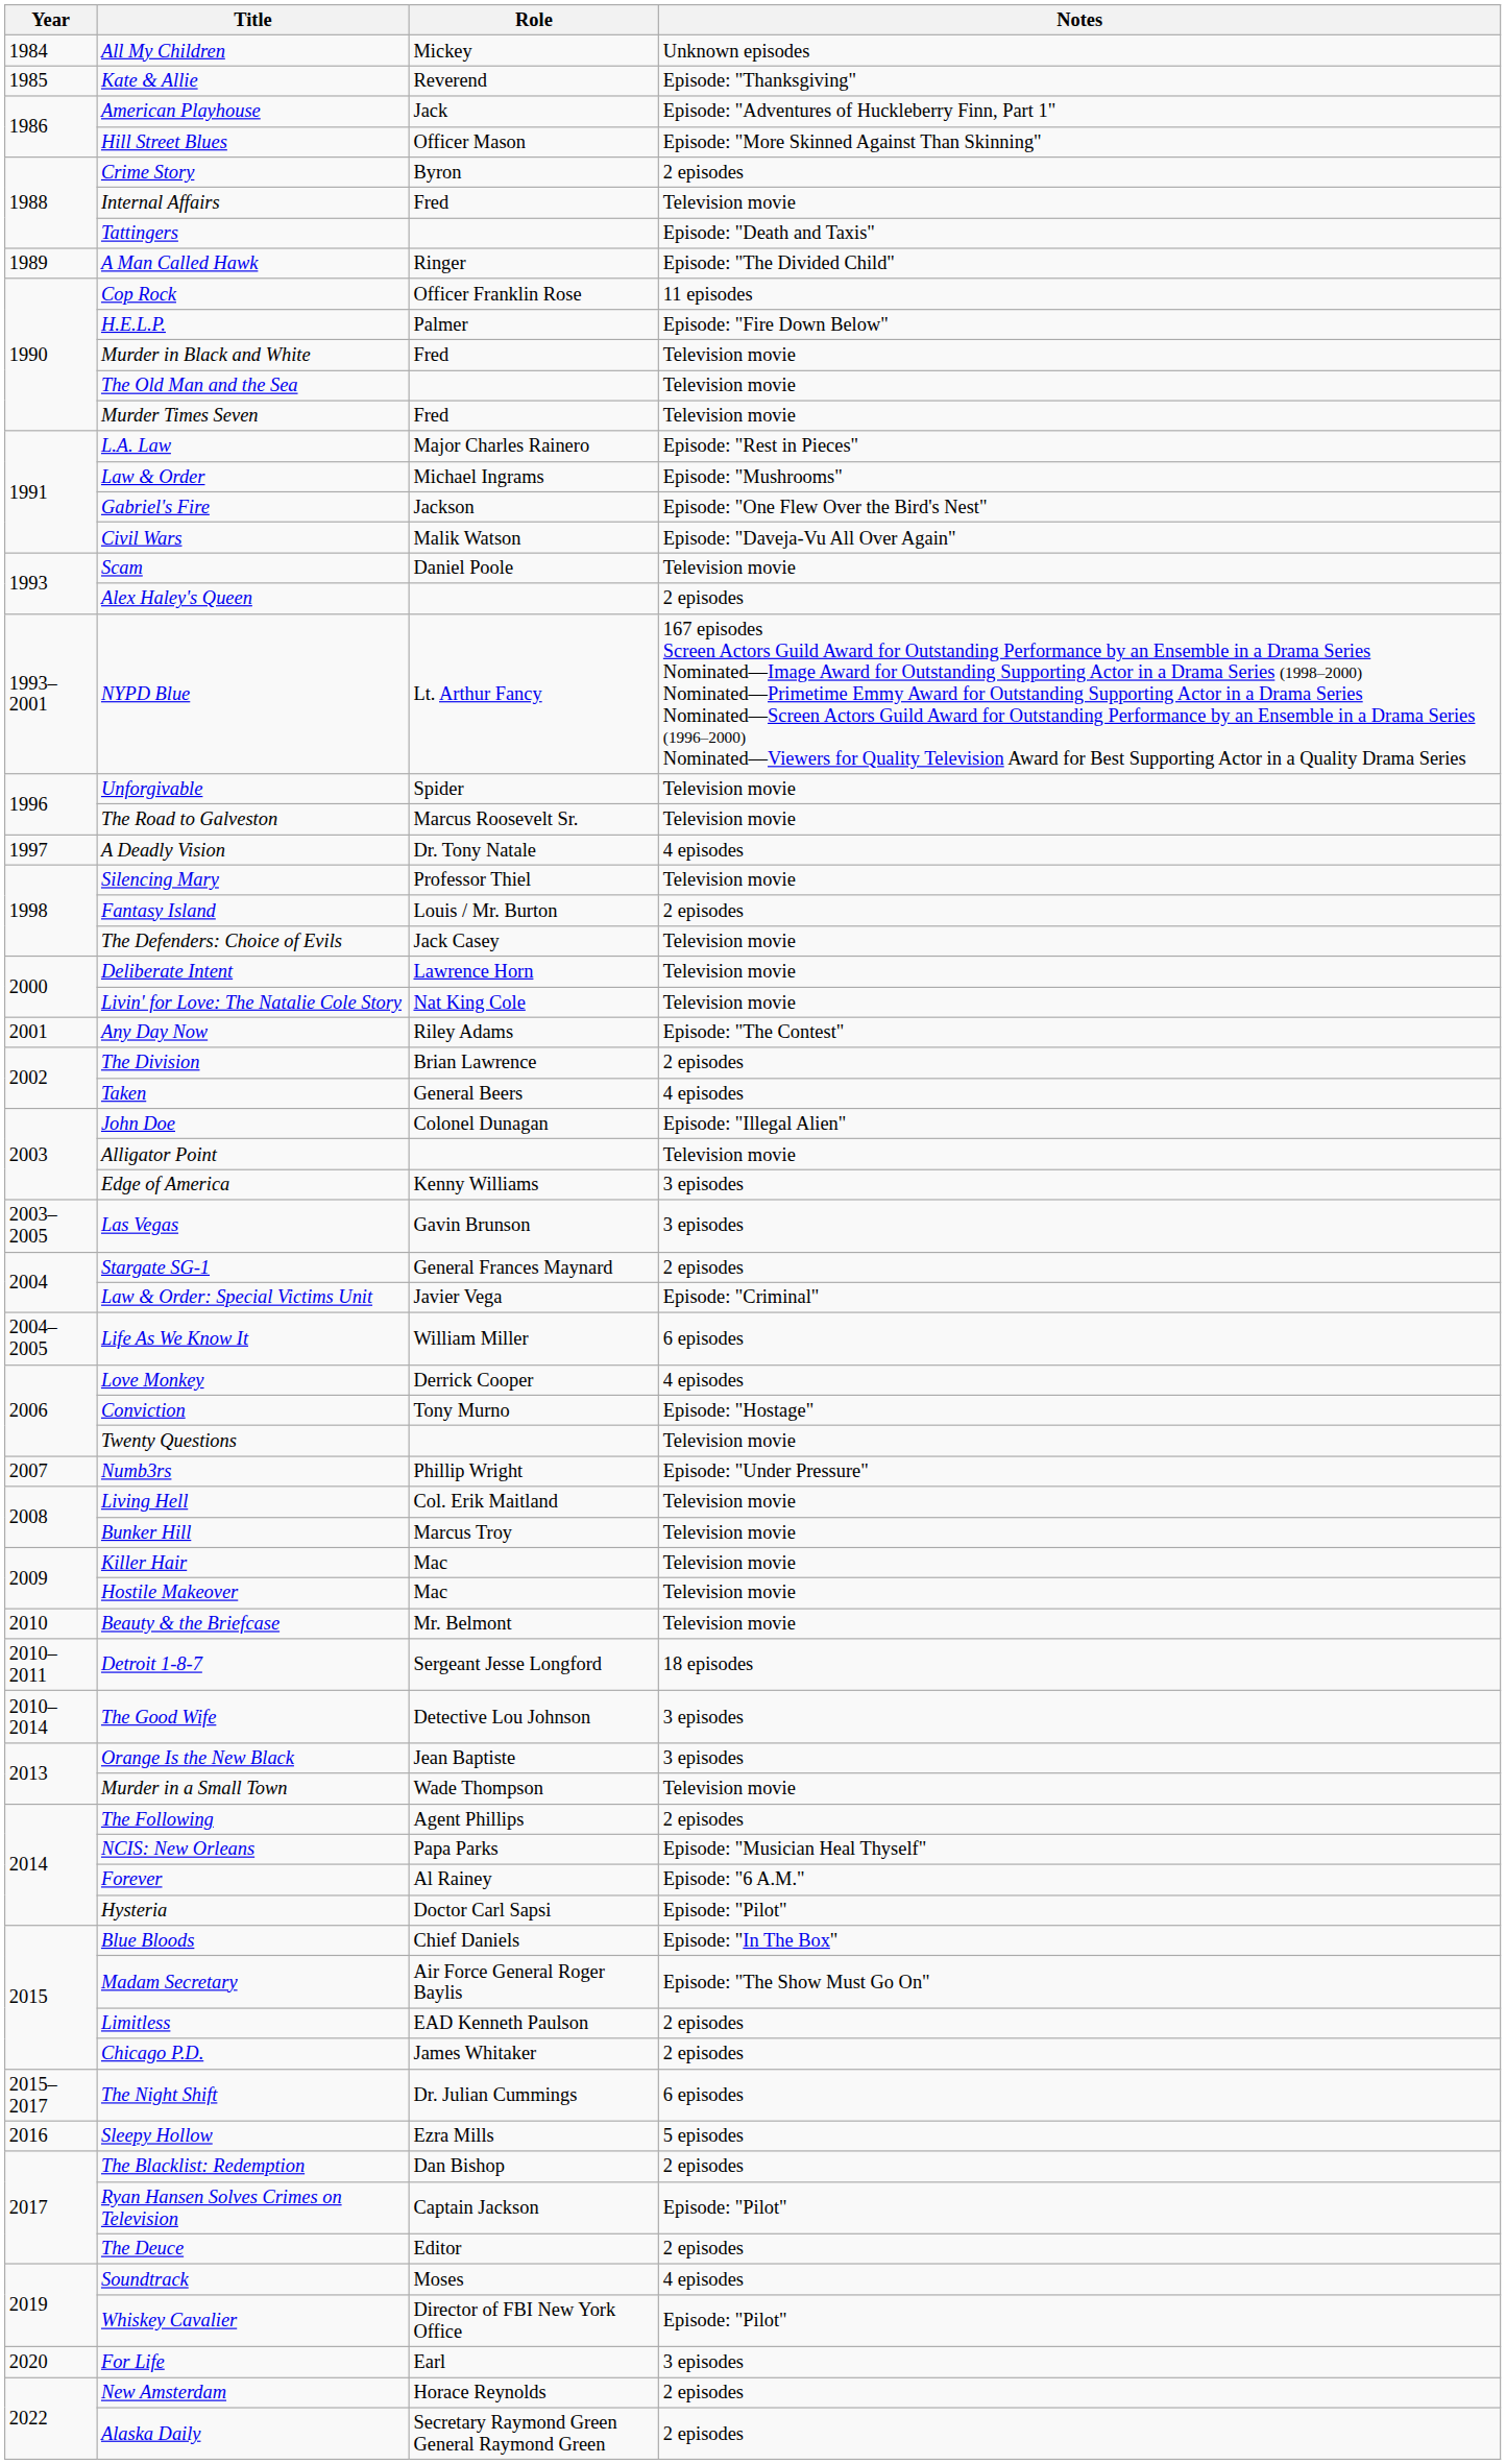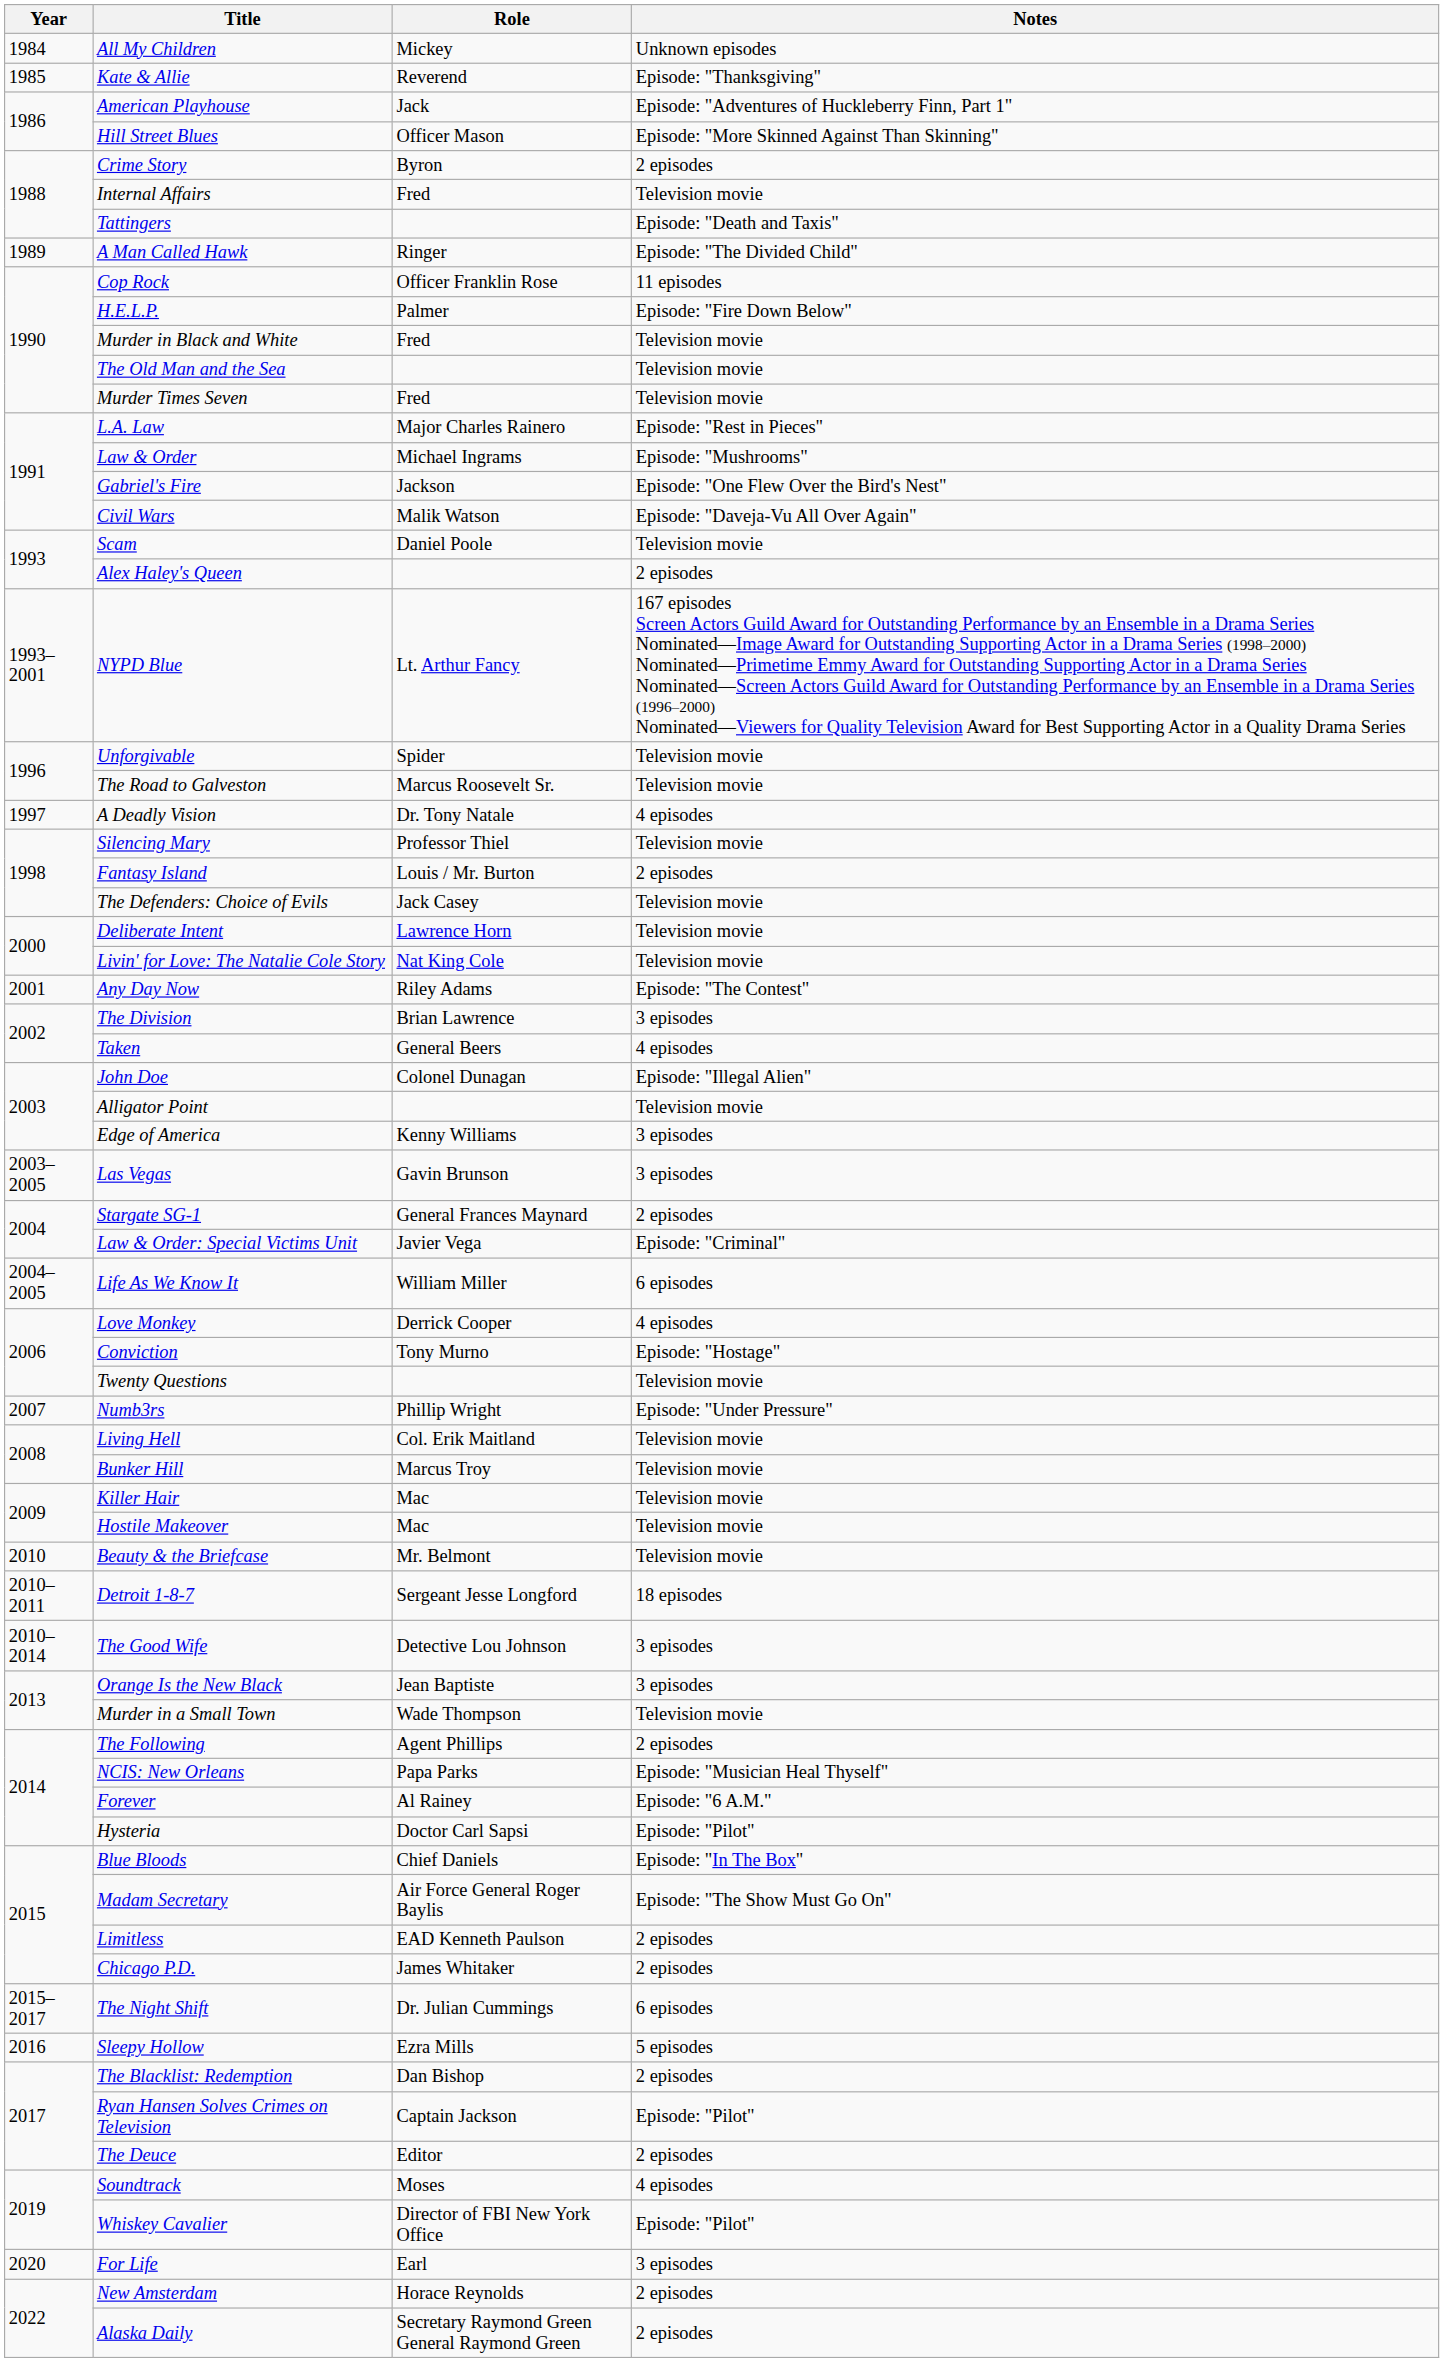 <table class="wikitable sortable">
 <tr>
 <th>Year</th>
 <th>Title</th>
 <th>Role</th>
 <th>Notes</th>
 </tr>
 <tr>
 <td>1984</td>
 <td><em><a href='#'>All My Children</a></em></td>
 <td>Mickey</td>
 <td>Unknown episodes</td>
 </tr>
 <tr>
 <td>1985</td>
 <td><em><a href='#'>Kate & Allie</a></em></td>
 <td>Reverend</td>
 <td>Episode: "Thanksgiving"</td>
 </tr>
 <tr>
 <td rowspan="2">1986</td>
 <td><em><a href='#'>American Playhouse</a></em></td>
 <td>Jack</td>
 <td>Episode: "Adventures of Huckleberry Finn, Part 1"</td>
 </tr>
 <tr>
 <td><em><a href='#'>Hill Street Blues</a></em></td>
 <td>Officer Mason</td>
 <td>Episode: "More Skinned Against Than Skinning"</td>
 </tr>
 <tr>
 <td rowspan="3">1988</td>
 <td><em><a href='#'>Crime Story</a></em></td>
 <td>Byron</td>
 <td>2 episodes</td>
 </tr>
 <tr>
 <td><em>Internal Affairs</em></td>
 <td>Fred</td>
 <td>Television movie</td>
 </tr>
 <tr>
 <td><em><a href='#'>Tattingers</a></em></td>
 <td></td>
 <td>Episode: "Death and Taxis"</td>
 </tr>
 <tr>
 <td>1989</td>
 <td><em><a href='#'>A Man Called Hawk</a></em></td>
 <td>Ringer</td>
 <td>Episode: "The Divided Child"</td>
 </tr>
 <tr>
 <td rowspan="5">1990</td>
 <td><em><a href='#'>Cop Rock</a></em></td>
 <td>Officer Franklin Rose</td>
 <td>11 episodes</td>
 </tr>
 <tr>
 <td><em><a href='#'>H.E.L.P.</a></em></td>
 <td>Palmer</td>
 <td>Episode: "Fire Down Below"</td>
 </tr>
 <tr>
 <td><em>Murder in Black and White</em></td>
 <td>Fred</td>
 <td>Television movie</td>
 </tr>
 <tr>
 <td><em><a href='#'>The Old Man and the Sea</a></em></td>
 <td></td>
 <td>Television movie</td>
 </tr>
 <tr>
 <td><em>Murder Times Seven</em></td>
 <td>Fred</td>
 <td>Television movie</td>
 </tr>
 <tr>
 <td rowspan="4">1991</td>
 <td><em><a href='#'>L.A. Law</a></em></td>
 <td>Major Charles Rainero</td>
 <td>Episode: "Rest in Pieces"</td>
 </tr>
 <tr>
 <td><em><a href='#'>Law & Order</a></em></td>
 <td>Michael Ingrams</td>
 <td>Episode: "Mushrooms"</td>
 </tr>
 <tr>
 <td><em><a href='#'>Gabriel's Fire</a></em></td>
 <td>Jackson</td>
 <td>Episode: "One Flew Over the Bird's Nest"</td>
 </tr>
 <tr>
 <td><em><a href='#'>Civil Wars</a></em></td>
 <td>Malik Watson</td>
 <td>Episode: "Daveja-Vu All Over Again"</td>
 </tr>
 <tr>
 <td rowspan="2">1993</td>
 <td><em><a href='#'>Scam</a></em></td>
 <td>Daniel Poole</td>
 <td>Television movie</td>
 </tr>
 <tr>
 <td><em><a href='#'>Alex Haley's Queen</a></em></td>
 <td></td>
 <td>2 episodes</td>
 </tr>
 <tr>
 <td>1993–2001</td>
 <td><em><a href='#'>NYPD Blue</a></em></td>
 <td>Lt. <a href='#'>Arthur Fancy</a></td>
 <td>167 episodes<br><a href='#'>Screen Actors Guild Award for Outstanding Performance by an Ensemble in a Drama Series</a><br>Nominated—<a href='#'>Image Award for Outstanding Supporting Actor in a Drama Series</a> <small>(1998–2000)</small><br>Nominated—<a href='#'>Primetime Emmy Award for Outstanding Supporting Actor in a Drama Series</a><br>Nominated—<a href='#'>Screen Actors Guild Award for Outstanding Performance by an Ensemble in a Drama Series</a> <small>(1996–2000)</small><br>Nominated—<a href='#'>Viewers for Quality Television</a> Award for Best Supporting Actor in a Quality Drama Series</td>
 </tr>
 <tr>
 <td rowspan="2">1996</td>
 <td><em><a href='#'>Unforgivable</a></em></td>
 <td>Spider</td>
 <td>Television movie</td>
 </tr>
 <tr>
 <td><em>The Road to Galveston</em></td>
 <td>Marcus Roosevelt Sr.</td>
 <td>Television movie</td>
 </tr>
 <tr>
 <td>1997</td>
 <td><em>A Deadly Vision</em></td>
 <td>Dr. Tony Natale</td>
 <td>4 episodes</td>
 </tr>
 <tr>
 <td rowspan="3">1998</td>
 <td><em><a href='#'>Silencing Mary</a></em></td>
 <td>Professor Thiel</td>
 <td>Television movie</td>
 </tr>
 <tr>
 <td><em><a href='#'>Fantasy Island</a></em></td>
 <td>Louis / Mr. Burton</td>
 <td>2 episodes</td>
 </tr>
 <tr>
 <td><em>The Defenders: Choice of Evils</em></td>
 <td>Jack Casey</td>
 <td>Television movie</td>
 </tr>
 <tr>
 <td rowspan="2">2000</td>
 <td><em><a href='#'>Deliberate Intent</a></em></td>
 <td><a href='#'>Lawrence Horn</a></td>
 <td>Television movie</td>
 </tr>
 <tr>
 <td><em><a href='#'>Livin' for Love: The Natalie Cole Story</a></em></td>
 <td><a href='#'>Nat King Cole</a></td>
 <td>Television movie</td>
 </tr>
 <tr>
 <td>2001</td>
 <td><em><a href='#'>Any Day Now</a></em></td>
 <td>Riley Adams</td>
 <td>Episode: "The Contest"</td>
 </tr>
 <tr>
 <td rowspan="2">2002</td>
 <td><em><a href='#'>The Division</a></em></td>
 <td>Brian Lawrence</td>
-<td>2 episodes</td>
+<td>3 episodes</td>
 </tr>
 <tr>
 <td><em><a href='#'>Taken</a></em></td>
 <td>General Beers</td>
 <td>4 episodes</td>
 </tr>
 <tr>
 <td rowspan="3">2003</td>
 <td><em><a href='#'>John Doe</a></em></td>
 <td>Colonel Dunagan</td>
 <td>Episode: "Illegal Alien"</td>
 </tr>
 <tr>
 <td><em>Alligator Point</em></td>
 <td></td>
 <td>Television movie</td>
 </tr>
 <tr>
 <td><em>Edge of America</em></td>
 <td>Kenny Williams</td>
 <td>3 episodes</td>
 </tr>
 <tr>
 <td>2003–2005</td>
 <td><em><a href='#'>Las Vegas</a></em></td>
 <td>Gavin Brunson</td>
 <td>3 episodes</td>
 </tr>
 <tr>
 <td rowspan="2">2004</td>
 <td><em><a href='#'>Stargate SG-1</a></em></td>
 <td>General Frances Maynard</td>
 <td>2 episodes</td>
 </tr>
 <tr>
 <td><em><a href='#'>Law & Order: Special Victims Unit</a></em></td>
 <td>Javier Vega</td>
 <td>Episode: "Criminal"</td>
 </tr>
 <tr>
 <td>2004–2005</td>
 <td><em><a href='#'>Life As We Know It</a></em></td>
 <td>William Miller</td>
 <td>6 episodes</td>
 </tr>
 <tr>
 <td rowspan="3">2006</td>
 <td><em><a href='#'>Love Monkey</a></em></td>
 <td>Derrick Cooper</td>
 <td>4 episodes</td>
 </tr>
 <tr>
 <td><em><a href='#'>Conviction</a></em></td>
 <td>Tony Murno</td>
 <td>Episode: "Hostage"</td>
 </tr>
 <tr>
 <td><em>Twenty Questions</em></td>
 <td></td>
 <td>Television movie</td>
 </tr>
 <tr>
 <td>2007</td>
 <td><em><a href='#'>Numb3rs</a></em></td>
 <td>Phillip Wright</td>
 <td>Episode: "Under Pressure"</td>
 </tr>
 <tr>
 <td rowspan="2">2008</td>
 <td><em><a href='#'>Living Hell</a></em></td>
 <td>Col. Erik Maitland</td>
 <td>Television movie</td>
 </tr>
 <tr>
 <td><em><a href='#'>Bunker Hill</a></em></td>
 <td>Marcus Troy</td>
 <td>Television movie</td>
 </tr>
 <tr>
 <td rowspan="2">2009</td>
 <td><em><a href='#'>Killer Hair</a></em></td>
 <td>Mac</td>
 <td>Television movie</td>
 </tr>
 <tr>
 <td><em><a href='#'>Hostile Makeover</a></em></td>
 <td>Mac</td>
 <td>Television movie</td>
 </tr>
 <tr>
 <td>2010</td>
 <td><em><a href='#'>Beauty & the Briefcase</a></em></td>
 <td>Mr. Belmont</td>
 <td>Television movie</td>
 </tr>
 <tr>
 <td>2010–2011</td>
 <td><em><a href='#'>Detroit 1-8-7</a></em></td>
 <td>Sergeant Jesse Longford</td>
 <td>18 episodes</td>
 </tr>
 <tr>
 <td>2010–2014</td>
 <td><em><a href='#'>The Good Wife</a></em></td>
 <td>Detective Lou Johnson</td>
 <td>3 episodes</td>
 </tr>
 <tr>
 <td rowspan="2">2013</td>
 <td><em><a href='#'>Orange Is the New Black</a></em></td>
 <td>Jean Baptiste</td>
 <td>3 episodes</td>
 </tr>
 <tr>
 <td><em>Murder in a Small Town</em></td>
 <td>Wade Thompson</td>
 <td>Television movie</td>
 </tr>
 <tr>
 <td rowspan="4">2014</td>
 <td><em><a href='#'>The Following</a></em></td>
 <td>Agent Phillips</td>
 <td>2 episodes</td>
 </tr>
 <tr>
 <td><em><a href='#'>NCIS: New Orleans</a></em></td>
 <td>Papa Parks</td>
 <td>Episode: "Musician Heal Thyself"</td>
 </tr>
 <tr>
 <td><em><a href='#'>Forever</a></em></td>
 <td>Al Rainey</td>
 <td>Episode: "6 A.M."</td>
 </tr>
 <tr>
 <td><em>Hysteria</em></td>
 <td>Doctor Carl Sapsi</td>
 <td>Episode: "Pilot"</td>
 </tr>
 <tr>
 <td rowspan="4">2015</td>
 <td><em><a href='#'>Blue Bloods</a></em></td>
 <td>Chief Daniels</td>
 <td>Episode: "<a href='#'>In The Box</a>"</td>
 </tr>
 <tr>
 <td><em><a href='#'>Madam Secretary</a></em></td>
 <td>Air Force General Roger Baylis</td>
 <td>Episode: "The Show Must Go On"</td>
 </tr>
 <tr>
 <td><em><a href='#'>Limitless</a></em></td>
 <td>EAD Kenneth Paulson</td>
 <td>2 episodes</td>
 </tr>
 <tr>
 <td><em><a href='#'>Chicago P.D.</a></em></td>
 <td>James Whitaker</td>
 <td>2 episodes</td>
 </tr>
 <tr>
 <td>2015–2017</td>
 <td><em><a href='#'>The Night Shift</a></em></td>
 <td>Dr. Julian Cummings</td>
 <td>6 episodes</td>
 </tr>
 <tr>
 <td>2016</td>
 <td><em><a href='#'>Sleepy Hollow</a></em></td>
 <td>Ezra Mills</td>
 <td>5 episodes</td>
 </tr>
 <tr>
 <td rowspan="3">2017</td>
 <td><em><a href='#'>The Blacklist: Redemption</a></em></td>
 <td>Dan Bishop</td>
 <td>2 episodes</td>
 </tr>
 <tr>
 <td><em><a href='#'>Ryan Hansen Solves Crimes on Television</a></em></td>
 <td>Captain Jackson</td>
 <td>Episode: "Pilot"</td>
 </tr>
 <tr>
 <td><em><a href='#'>The Deuce</a></em></td>
 <td>Editor</td>
 <td>2 episodes</td>
 </tr>
 <tr>
 <td rowspan="2">2019</td>
 <td><em><a href='#'>Soundtrack</a></em></td>
 <td>Moses</td>
 <td>4 episodes</td>
 </tr>
 <tr>
 <td><em><a href='#'>Whiskey Cavalier</a></em></td>
 <td>Director of FBI New York Office</td>
 <td>Episode: "Pilot"</td>
 </tr>
 <tr>
 <td>2020</td>
 <td><em><a href='#'>For Life</a></em></td>
 <td>Earl</td>
 <td>3 episodes</td>
 </tr>
 <tr>
 <td rowspan="2">2022</td>
 <td><em><a href='#'>New Amsterdam</a></em></td>
 <td>Horace Reynolds</td>
 <td>2 episodes</td>
 </tr>
 <tr>
 <td><em><a href='#'>Alaska Daily</a></em></td>
 <td>Secretary Raymond Green<br> General Raymond Green</td>
 <td>2 episodes</td>
 </tr>
 </table>
